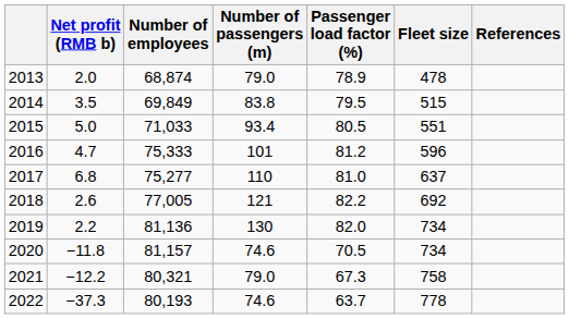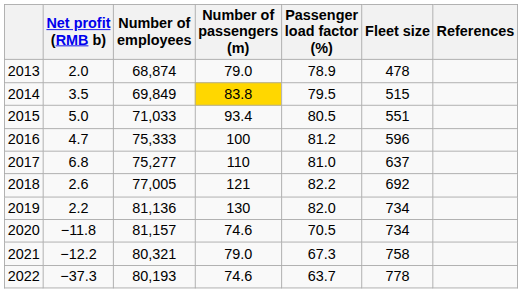 <table class="wikitable" style="text-align:center;">
 <tr>
 <th></th>
 <th><a href='#'>Net profit</a><br>(<a href='#'>RMB</a> b)</th>
 <th>Number of<br>employees</th>
 <th>Number of<br>passengers<br>(m)</th>
 <th>Passenger<br>load factor<br>(%)</th>
 <th>Fleet size</th>
 <th>References</th>
 </tr>
 <tr>
 <td>2013</td>
 <td>2.0</td>
 <td>68,874</td>
 <td>79.0</td>
 <td>78.9</td>
 <td>478</td>
 <td></td>
 </tr>
 <tr>
 <td>2014</td>
 <td>3.5</td>
 <td>69,849</td>
-<td>83.8</td>
+<td style="background: gold;">83.8</td>
 <td>79.5</td>
 <td>515</td>
 <td></td>
 </tr>
 <tr>
 <td>2015</td>
 <td>5.0</td>
 <td>71,033</td>
 <td>93.4</td>
 <td>80.5</td>
 <td>551</td>
 <td></td>
 </tr>
 <tr>
 <td>2016</td>
 <td>4.7</td>
 <td>75,333</td>
-<td>101</td>
+<td>100</td>
 <td>81.2</td>
 <td>596</td>
 <td></td>
 </tr>
 <tr>
 <td>2017</td>
 <td>6.8</td>
 <td>75,277</td>
 <td>110</td>
 <td>81.0</td>
 <td>637</td>
 <td></td>
 </tr>
 <tr>
 <td>2018</td>
 <td>2.6</td>
 <td>77,005</td>
 <td>121</td>
 <td>82.2</td>
 <td>692</td>
 <td></td>
 </tr>
 <tr>
 <td>2019</td>
 <td>2.2</td>
 <td>81,136</td>
 <td>130</td>
 <td>82.0</td>
 <td>734</td>
 <td></td>
 </tr>
 <tr>
 <td>2020</td>
 <td><span>−11.8</span></td>
 <td>81,157</td>
 <td>74.6</td>
 <td>70.5</td>
 <td>734</td>
 <td></td>
 </tr>
 <tr>
 <td>2021</td>
 <td><span>−12.2</span></td>
 <td>80,321</td>
 <td>79.0</td>
 <td>67.3</td>
 <td>758</td>
 <td></td>
 </tr>
 <tr>
 <td>2022</td>
 <td><span>−37.3</span></td>
 <td>80,193</td>
 <td>74.6</td>
 <td>63.7</td>
 <td>778</td>
 <td></td>
 </tr>
 </table>
